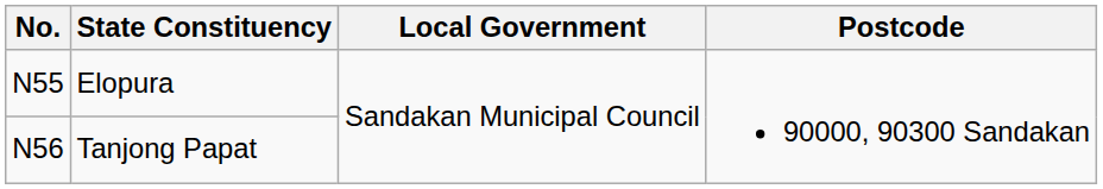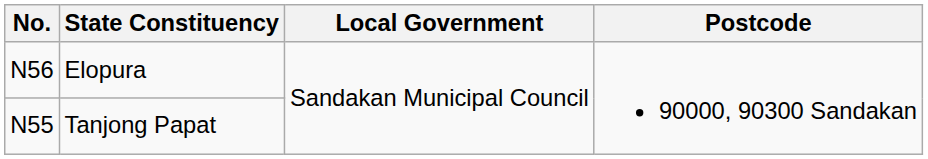 <table class="wikitable">
 <tr>
 <th>No.</th>
 <th>State Constituency</th>
 <th>Local Government</th>
 <th>Postcode</th>
 </tr>
 <tr>
-<td>N55</td>
+<td>N56</td>
 <td>Elopura</td>
 <td rowspan="2">Sandakan Municipal Council</td>
 <td rowspan="2"><br><ul><li>90000, 90300 Sandakan</li></ul></td>
 </tr>
 <tr>
-<td>N56</td>
+<td>N55</td>
 <td>Tanjong Papat</td>
 </tr>
 </table>
